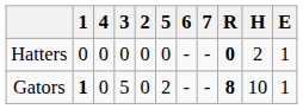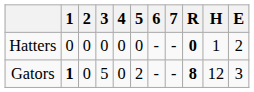 <table align = right border="2" cellpadding="4" cellspacing="0" style="margin: 1em 1em 1em 1em; background: #F9F9F9; border: 1px #aaa solid; border-collapse: collapse;">
 <tr align=center style="background: #F2F2F2;">
 <th></th>
 <th>1</th>
+<th>2</th>
+<th>3</th>
 <th>4</th>
-<th>3</th>
-<th>2</th>
 <th>5</th>
 <th>6</th>
 <th>7</th>
 <th>R</th>
 <th>H</th>
 <th>E</th>
 </tr>
 <tr align=center>
 <td>Hatters</td>
 <td>0</td>
 <td>0</td>
 <td>0</td>
 <td>0</td>
 <td>0</td>
 <td>-</td>
 <td>-</td>
 <td><strong>0</strong></td>
+<td>1</td>
 <td>2</td>
-<td>1</td>
 </tr>
 <tr align=center>
 <td>Gators</td>
 <td><strong>1</strong></td>
 <td>0</td>
 <td>5</td>
 <td>0</td>
 <td>2</td>
 <td>-</td>
 <td>-</td>
 <td><strong>8</strong></td>
-<td>10</td>
-<td>1</td>
+<td>12</td>
+<td>3</td>
 </tr>
 </table>
